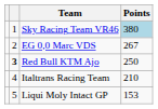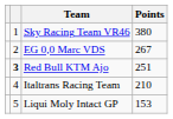 <table class="wikitable" style="font-size: 85%;">
 <tr>
 <th scope="col"></th>
 <th scope="col"></th>
 <th scope="col">Team</th>
 <th scope="col">Points</th>
 </tr>
 <tr>
 <td align="left"></td>
 <td align=center>1</td>
 <td> <a href='#'>Sky Racing Team VR46</a></td>
-<td align=left style="background: lightblue;">380</td>
+<td align=left>380</td>
 </tr>
 <tr>
 <td align="left"></td>
 <td align=center>2</td>
 <td> <a href='#'>EG 0,0 Marc VDS</a></td>
 <td align=left>267</td>
 </tr>
 <tr>
 <td align="left"></td>
 <td align=center><strong>3</strong></td>
 <td> <a href='#'>Red Bull KTM Ajo</a></td>
-<td align=left>250</td>
+<td align=left>251</td>
 </tr>
 <tr>
 <td align="left"></td>
 <td align=center>4</td>
 <td> Italtrans Racing Team</td>
 <td align=left>210</td>
 </tr>
 <tr>
 <td align="left"></td>
 <td align=center>5</td>
 <td> Liqui Moly Intact GP</td>
 <td align=left>153</td>
 </tr>
 </table>
